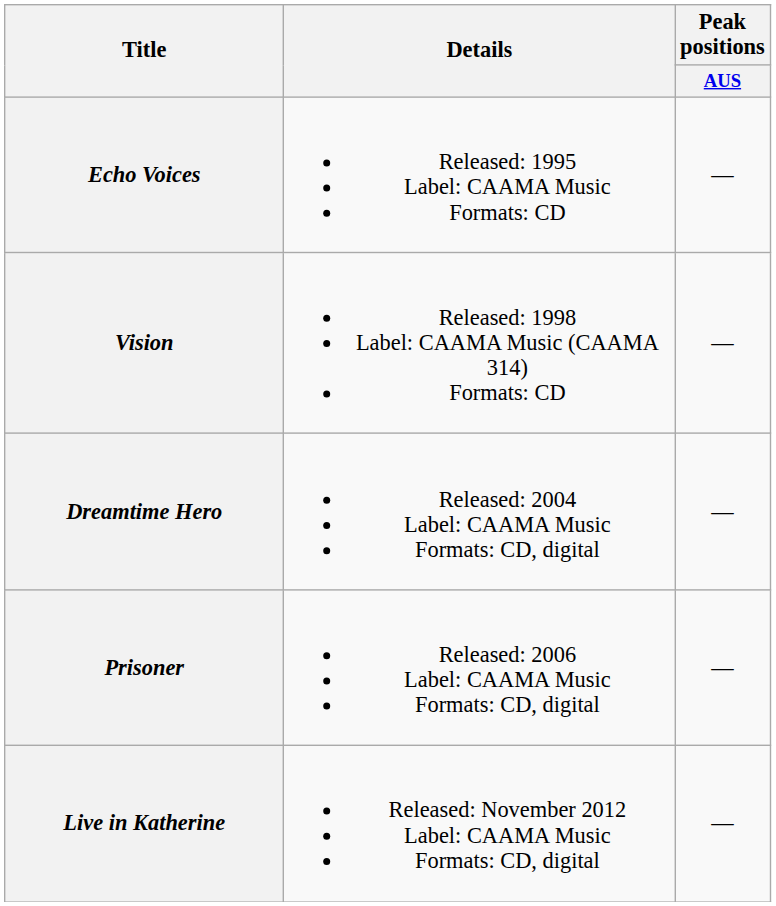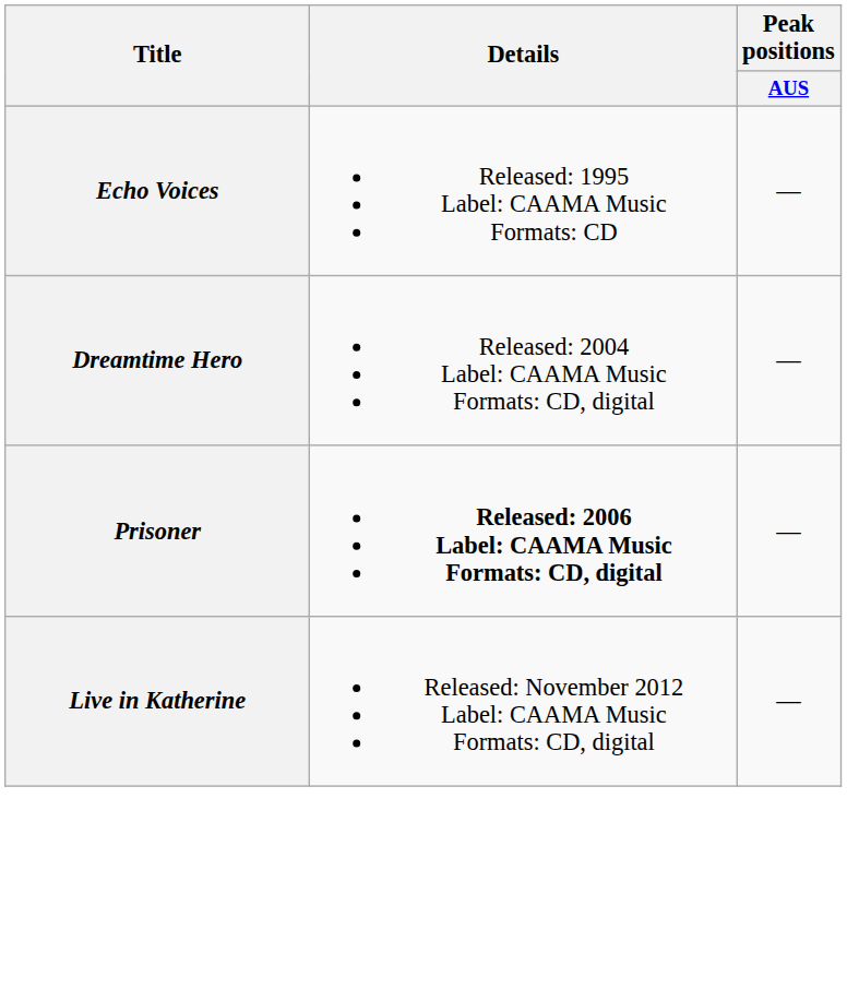 <table class="wikitable plainrowheaders" style="text-align:center;">
 <tr>
 <th rowspan="2" style="width:12em;">Title</th>
 <th rowspan="2" style="width:17em;">Details</th>
 <th colspan="1">Peak positions</th>
 </tr>
 <tr style="font-size:smaller;">
 <th width="50"><a href='#'>AUS</a><br></th>
 </tr>
 <tr>
 <th scope="row"><em>Echo Voices</em></th>
 <td><br><ul><li>Released: 1995</li><li>Label: CAAMA Music</li><li>Formats: CD</li></ul></td>
 <td>—</td>
 </tr>
 <tr>
-<th scope="row"><em>Vision</em></th>
-<td><br><ul><li>Released: 1998</li><li>Label: CAAMA Music (CAAMA 314)</li><li>Formats: CD</li></ul></td>
-<td>—</td>
-</tr>
-<tr>
 <th scope="row"><em>Dreamtime Hero</em></th>
 <td><br><ul><li>Released: 2004</li><li>Label: CAAMA Music</li><li>Formats: CD, digital</li></ul></td>
 <td>—</td>
 </tr>
 <tr>
 <th scope="row"><em>Prisoner</em></th>
-<td><br><ul><li>Released: 2006</li><li>Label: CAAMA Music</li><li>Formats: CD, digital</li></ul></td>
+<td><strong><br><ul><li>Released: 2006</li><li>Label: CAAMA Music</li><li>Formats: CD, digital</li></ul></strong></td>
 <td>—</td>
 </tr>
 <tr>
 <th scope="row"><em>Live in Katherine</em></th>
 <td><br><ul><li>Released: November 2012</li><li>Label: CAAMA Music</li><li>Formats: CD, digital</li></ul></td>
 <td>—</td>
 </tr>
 </table>
